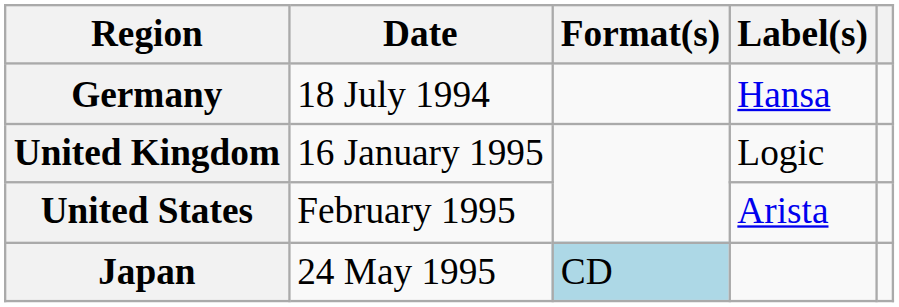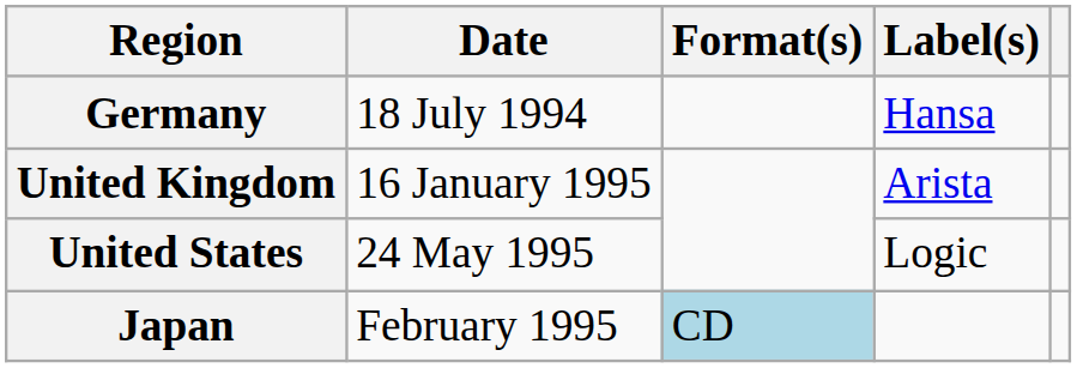 <table class="wikitable plainrowheaders">
 <tr>
 <th scope="col">Region</th>
 <th scope="col">Date</th>
 <th scope="col">Format(s)</th>
 <th scope="col">Label(s)</th>
 <th scope="col"></th>
 </tr>
 <tr>
 <th scope="row">Germany</th>
 <td>18 July 1994</td>
 <td></td>
 <td><a href='#'>Hansa</a></td>
 <td></td>
 </tr>
 <tr>
 <th scope="row">United Kingdom</th>
 <td>16 January 1995</td>
 <td rowspan="2"></td>
+<td><a href='#'>Arista</a></td>
+<td></td>
+</tr>
+<tr>
+<th scope="row">United States</th>
+<td>24 May 1995</td>
 <td>Logic</td>
 <td></td>
 </tr>
 <tr>
-<th scope="row">United States</th>
+<th scope="row">Japan</th>
 <td>February 1995</td>
-<td><a href='#'>Arista</a></td>
-<td></td>
-</tr>
-<tr>
-<th scope="row">Japan</th>
-<td>24 May 1995</td>
 <td style="background: lightblue;">CD</td>
 <td></td>
 <td></td>
 </tr>
 </table>
